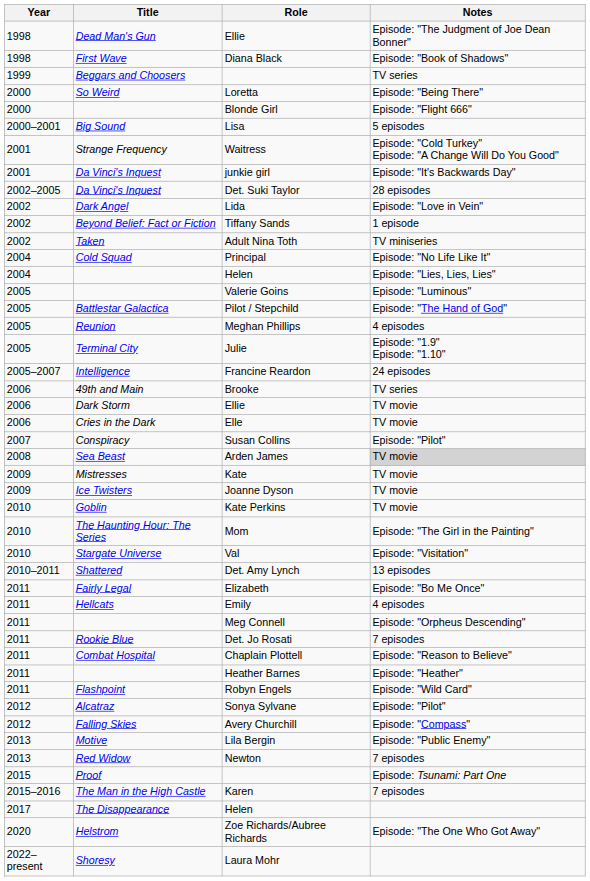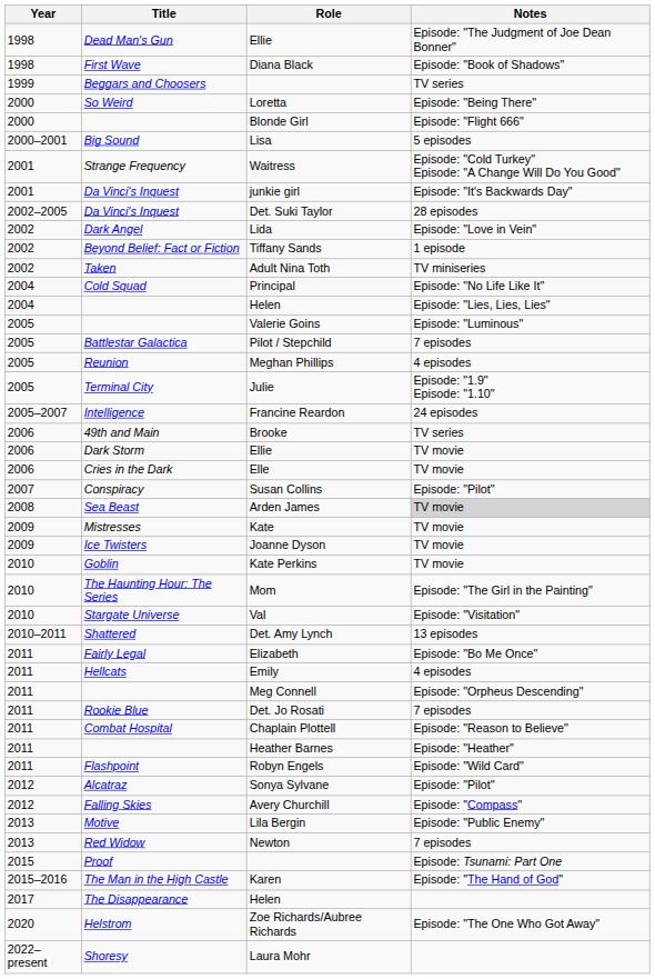 <table class="wikitable sortable">
 <tr>
 <th>Year</th>
 <th>Title</th>
 <th>Role</th>
 <th class="unsortable">Notes</th>
 </tr>
 <tr>
 <td>1998</td>
 <td><em><a href='#'>Dead Man's Gun</a></em></td>
 <td>Ellie</td>
 <td>Episode: "The Judgment of Joe Dean Bonner"</td>
 </tr>
 <tr>
 <td>1998</td>
 <td><em><a href='#'>First Wave</a></em></td>
 <td>Diana Black</td>
 <td>Episode: "Book of Shadows"</td>
 </tr>
 <tr>
 <td>1999</td>
 <td><em><a href='#'>Beggars and Choosers</a></em></td>
 <td></td>
 <td>TV series</td>
 </tr>
 <tr>
 <td>2000</td>
 <td><em><a href='#'>So Weird</a></em></td>
 <td>Loretta</td>
 <td>Episode: "Being There"</td>
 </tr>
 <tr>
 <td>2000</td>
 <td><em></em></td>
 <td>Blonde Girl</td>
 <td>Episode: "Flight 666"</td>
 </tr>
 <tr>
 <td>2000–2001</td>
 <td><em><a href='#'>Big Sound</a></em></td>
 <td>Lisa</td>
 <td>5 episodes</td>
 </tr>
 <tr>
 <td>2001</td>
 <td><em>Strange Frequency</em></td>
 <td>Waitress</td>
 <td>Episode: "Cold Turkey"<br>Episode: "A Change Will Do You Good"</td>
 </tr>
 <tr>
 <td>2001</td>
 <td><em><a href='#'>Da Vinci's Inquest</a></em></td>
 <td>junkie girl</td>
 <td>Episode: "It's Backwards Day"</td>
 </tr>
 <tr>
 <td>2002–2005</td>
 <td><em><a href='#'>Da Vinci's Inquest</a></em></td>
 <td>Det. Suki Taylor</td>
 <td>28 episodes</td>
 </tr>
 <tr>
 <td>2002</td>
 <td><em><a href='#'>Dark Angel</a></em></td>
 <td>Lida</td>
 <td>Episode: "Love in Vein"</td>
 </tr>
 <tr>
 <td>2002</td>
 <td><em><a href='#'>Beyond Belief: Fact or Fiction</a></em></td>
 <td>Tiffany Sands</td>
 <td>1 episode</td>
 </tr>
 <tr>
 <td>2002</td>
 <td><em><a href='#'>Taken</a></em></td>
 <td>Adult Nina Toth</td>
 <td>TV miniseries</td>
 </tr>
 <tr>
 <td>2004</td>
 <td><em><a href='#'>Cold Squad</a></em></td>
 <td>Principal</td>
 <td>Episode: "No Life Like It"</td>
 </tr>
 <tr>
 <td>2004</td>
 <td><em></em></td>
 <td>Helen</td>
 <td>Episode: "Lies, Lies, Lies"</td>
 </tr>
 <tr>
 <td>2005</td>
 <td><em></em></td>
 <td>Valerie Goins</td>
 <td>Episode: "Luminous"</td>
 </tr>
 <tr>
 <td>2005</td>
 <td><em><a href='#'>Battlestar Galactica</a></em></td>
 <td>Pilot / Stepchild</td>
-<td>Episode: "<a href='#'>The Hand of God</a>"</td>
+<td>7 episodes</td>
 </tr>
 <tr>
 <td>2005</td>
 <td><em><a href='#'>Reunion</a></em></td>
 <td>Meghan Phillips</td>
 <td>4 episodes</td>
 </tr>
 <tr>
 <td>2005</td>
 <td><em><a href='#'>Terminal City</a></em></td>
 <td>Julie</td>
 <td>Episode: "1.9"<br>Episode: "1.10"</td>
 </tr>
 <tr>
 <td>2005–2007</td>
 <td><em><a href='#'>Intelligence</a></em></td>
 <td>Francine Reardon</td>
 <td>24 episodes</td>
 </tr>
 <tr>
 <td>2006</td>
 <td><em>49th and Main</em></td>
 <td>Brooke</td>
 <td>TV series</td>
 </tr>
 <tr>
 <td>2006</td>
 <td><em>Dark Storm</em></td>
 <td>Ellie</td>
 <td>TV movie</td>
 </tr>
 <tr>
 <td>2006</td>
 <td><em>Cries in the Dark</em></td>
 <td>Elle</td>
 <td>TV movie</td>
 </tr>
 <tr>
 <td>2007</td>
 <td><em>Conspiracy</em></td>
 <td>Susan Collins</td>
 <td>Episode: "Pilot"</td>
 </tr>
 <tr>
 <td>2008</td>
 <td><em><a href='#'>Sea Beast</a></em></td>
 <td>Arden James</td>
 <td style="background: lightgrey;">TV movie</td>
 </tr>
 <tr>
 <td>2009</td>
 <td><em>Mistresses</em></td>
 <td>Kate</td>
 <td>TV movie</td>
 </tr>
 <tr>
 <td>2009</td>
 <td><em><a href='#'>Ice Twisters</a></em></td>
 <td>Joanne Dyson</td>
 <td>TV movie</td>
 </tr>
 <tr>
 <td>2010</td>
 <td><em><a href='#'>Goblin</a></em></td>
 <td>Kate Perkins</td>
 <td>TV movie</td>
 </tr>
 <tr>
 <td>2010</td>
 <td data-sort-value="Haunting Hour: The Series, The"><em><a href='#'>The Haunting Hour: The Series</a></em></td>
 <td>Mom</td>
 <td>Episode: "The Girl in the Painting"</td>
 </tr>
 <tr>
 <td>2010</td>
 <td><em><a href='#'>Stargate Universe</a></em></td>
 <td>Val</td>
 <td>Episode: "Visitation"</td>
 </tr>
 <tr>
 <td>2010–2011</td>
 <td><em><a href='#'>Shattered</a></em></td>
 <td>Det. Amy Lynch</td>
 <td>13 episodes</td>
 </tr>
 <tr>
 <td>2011</td>
 <td><em><a href='#'>Fairly Legal</a></em></td>
 <td>Elizabeth</td>
 <td>Episode: "Bo Me Once"</td>
 </tr>
 <tr>
 <td>2011</td>
 <td><em><a href='#'>Hellcats</a></em></td>
 <td>Emily</td>
 <td>4 episodes</td>
 </tr>
 <tr>
 <td>2011</td>
 <td><em></em></td>
 <td>Meg Connell</td>
 <td>Episode: "Orpheus Descending"</td>
 </tr>
 <tr>
 <td>2011</td>
 <td><em><a href='#'>Rookie Blue</a></em></td>
 <td>Det. Jo Rosati</td>
 <td>7 episodes</td>
 </tr>
 <tr>
 <td>2011</td>
 <td><em><a href='#'>Combat Hospital</a></em></td>
 <td>Chaplain Plottell</td>
 <td>Episode: "Reason to Believe"</td>
 </tr>
 <tr>
 <td>2011</td>
 <td><em></em></td>
 <td>Heather Barnes</td>
 <td>Episode: "Heather"</td>
 </tr>
 <tr>
 <td>2011</td>
 <td><em><a href='#'>Flashpoint</a></em></td>
 <td>Robyn Engels</td>
 <td>Episode: "Wild Card"</td>
 </tr>
 <tr>
 <td>2012</td>
 <td><em><a href='#'>Alcatraz</a></em></td>
 <td>Sonya Sylvane</td>
 <td>Episode: "Pilot"</td>
 </tr>
 <tr>
 <td>2012</td>
 <td><em><a href='#'>Falling Skies</a></em></td>
 <td>Avery Churchill</td>
 <td>Episode: "<a href='#'>Compass</a>"</td>
 </tr>
 <tr>
 <td>2013</td>
 <td><em><a href='#'>Motive</a></em></td>
 <td>Lila Bergin</td>
 <td>Episode: "Public Enemy"</td>
 </tr>
 <tr>
 <td>2013</td>
 <td><em><a href='#'>Red Widow</a></em></td>
 <td>Newton</td>
 <td>7 episodes</td>
 </tr>
 <tr>
 <td>2015</td>
 <td><em><a href='#'>Proof</a></em></td>
 <td></td>
 <td>Episode: <em>Tsunami: Part One</em></td>
 </tr>
 <tr>
 <td>2015–2016</td>
 <td data-sort-value="Man in the High Castle, The"><em><a href='#'>The Man in the High Castle</a></em></td>
 <td>Karen</td>
-<td>7 episodes</td>
+<td>Episode: "<a href='#'>The Hand of God</a>"</td>
 </tr>
 <tr>
 <td>2017</td>
 <td data-sort-value="Disappearance, The"><em><a href='#'>The Disappearance</a></em></td>
 <td>Helen</td>
 <td></td>
 </tr>
 <tr>
 <td>2020</td>
 <td><em><a href='#'>Helstrom</a></em></td>
 <td>Zoe Richards/Aubree Richards</td>
 <td>Episode: "The One Who Got Away"</td>
 </tr>
 <tr>
 <td>2022–present</td>
 <td><em><a href='#'>Shoresy</a></em></td>
 <td>Laura Mohr</td>
 <td></td>
 </tr>
 </table>
